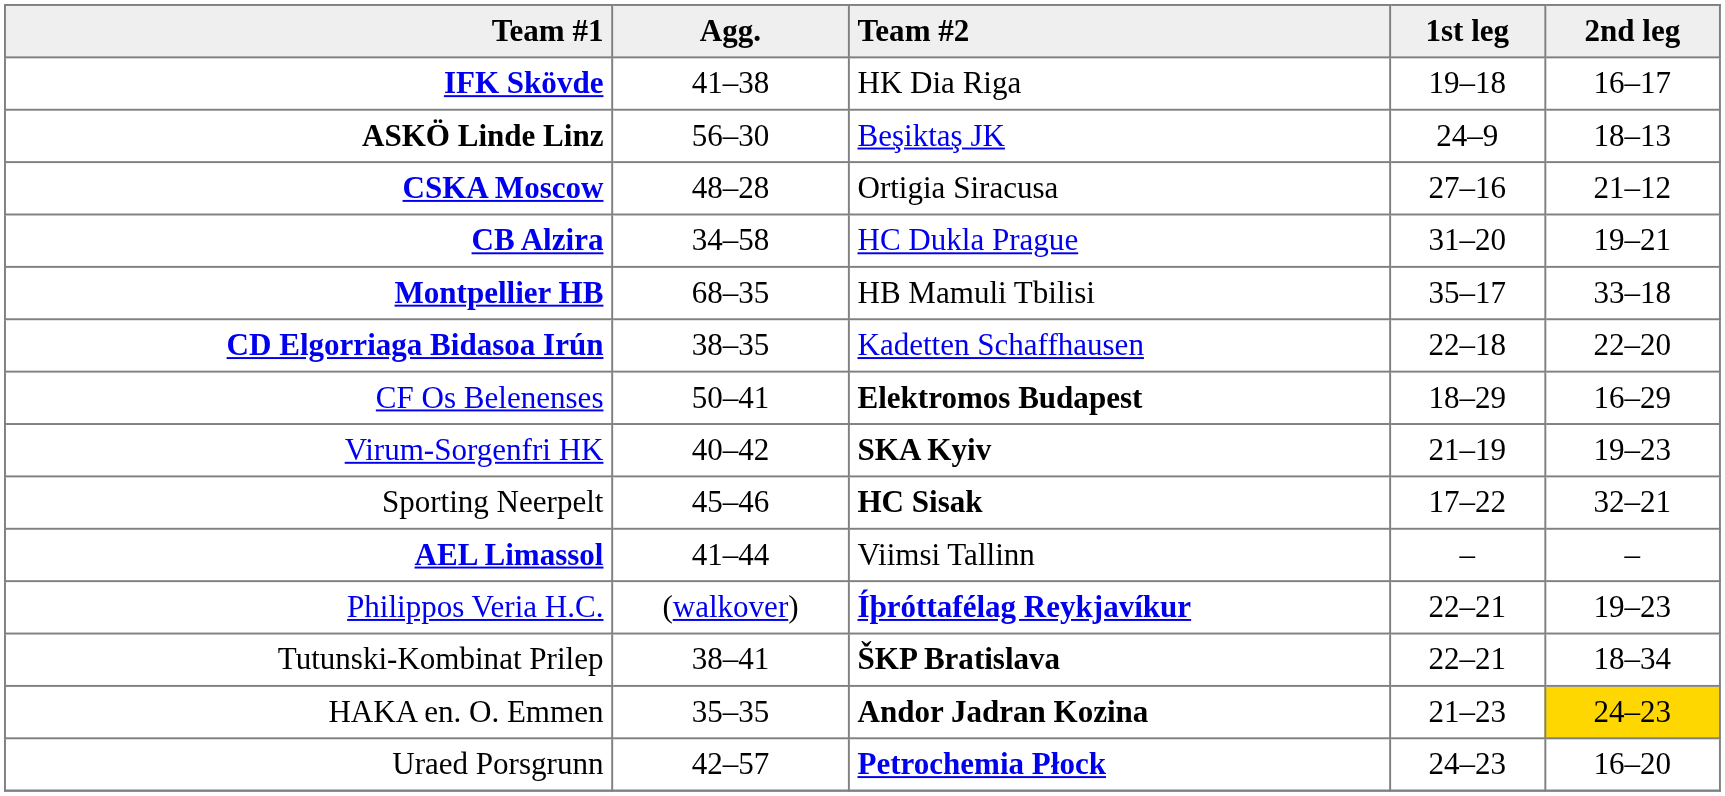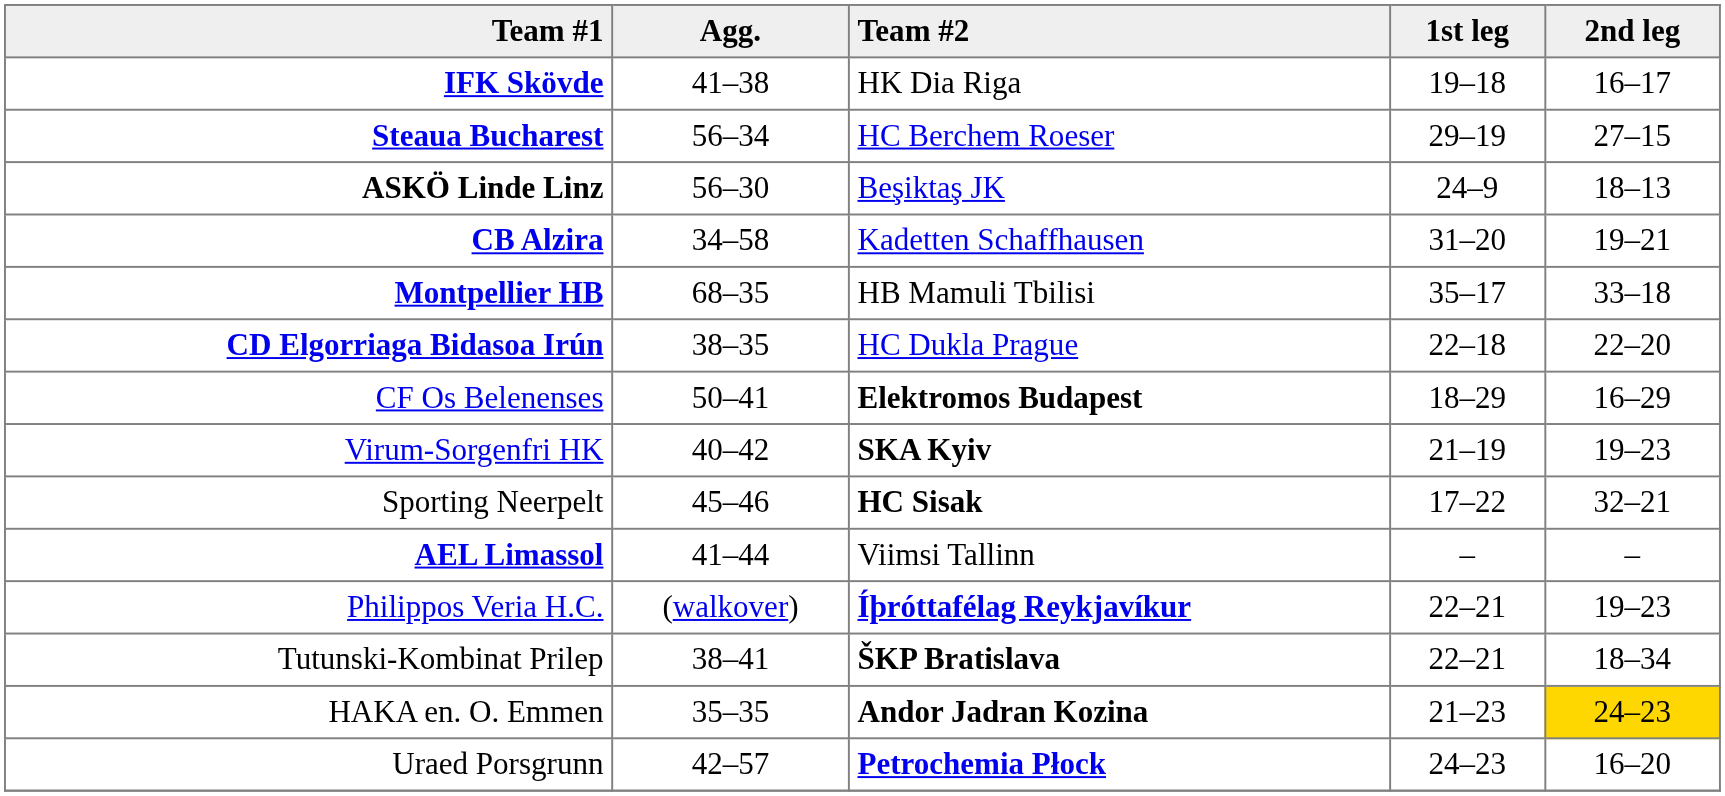 <table border=1 cellspacing=0 cellpadding=4 style="border-collapse: collapse;" width=70%>
 <tr bgcolor="efefef">
 <th align=right>Team #1</th>
 <th>Agg.</th>
 <th align=left>Team #2</th>
 <th>1st leg</th>
 <th>2nd leg</th>
 </tr>
 <tr>
 <td align=right><strong><a href='#'>IFK Skövde</a></strong> </td>
 <td align=center>41–38</td>
 <td> HK Dia Riga</td>
 <td align=center>19–18</td>
 <td align=center>16–17</td>
 </tr>
 <tr>
+<td align=right><strong><a href='#'>Steaua Bucharest</a></strong> </td>
+<td align=center>56–34</td>
+<td> <a href='#'>HC Berchem Roeser</a></td>
+<td align=center>29–19</td>
+<td align=center>27–15</td>
+</tr>
+<tr>
 <td align=right><strong>ASKÖ Linde Linz</strong> </td>
 <td align=center>56–30</td>
 <td> <a href='#'>Beşiktaş JK</a></td>
 <td align=center>24–9</td>
 <td align=center>18–13</td>
 </tr>
 <tr>
-<td align=right><strong><a href='#'>CSKA Moscow</a></strong> </td>
-<td align=center>48–28</td>
-<td> Ortigia Siracusa</td>
-<td align=center>27–16</td>
-<td align=center>21–12</td>
-</tr>
-<tr>
 <td align=right><strong><a href='#'>CB Alzira</a></strong> </td>
 <td align=center>34–58</td>
-<td> <a href='#'>HC Dukla Prague</a></td>
+<td> <a href='#'>Kadetten Schaffhausen</a></td>
 <td align=center>31–20</td>
 <td align=center>19–21</td>
 </tr>
 <tr>
 <td align=right><strong><a href='#'>Montpellier HB</a></strong> </td>
 <td align=center>68–35</td>
 <td> HB Mamuli Tbilisi</td>
 <td align=center>35–17</td>
 <td align=center>33–18</td>
 </tr>
 <tr>
 <td align=right><strong><a href='#'>CD Elgorriaga Bidasoa Irún</a></strong> </td>
 <td align=center>38–35</td>
-<td> <a href='#'>Kadetten Schaffhausen</a></td>
+<td> <a href='#'>HC Dukla Prague</a></td>
 <td align=center>22–18</td>
 <td align=center>22–20</td>
 </tr>
 <tr>
 <td align=right><a href='#'>CF Os Belenenses</a> </td>
 <td align=center>50–41</td>
 <td> <strong>Elektromos Budapest</strong></td>
 <td align=center>18–29</td>
 <td align=center>16–29</td>
 </tr>
 <tr>
 <td align=right><a href='#'>Virum-Sorgenfri HK</a> </td>
 <td align=center>40–42</td>
 <td> <strong>SKA Kyiv</strong></td>
 <td align=center>21–19</td>
 <td align=center>19–23</td>
 </tr>
 <tr>
 <td align=right>Sporting Neerpelt </td>
 <td align=center>45–46</td>
 <td> <strong>HC Sisak</strong></td>
 <td align=center>17–22</td>
 <td align=center>32–21</td>
 </tr>
 <tr>
 <td align=right><strong><a href='#'>AEL Limassol</a></strong> </td>
 <td align=center>41–44</td>
 <td> Viimsi Tallinn</td>
 <td align=center>–</td>
 <td align=center>–</td>
 </tr>
 <tr>
 <td align=right><a href='#'>Philippos Veria H.C.</a> </td>
 <td align=center>(<a href='#'>walkover</a>)</td>
 <td> <strong><a href='#'>Íþróttafélag Reykjavíkur</a></strong></td>
 <td align=center>22–21</td>
 <td align=center>19–23</td>
 </tr>
 <tr>
 <td align=right>Tutunski-Kombinat Prilep </td>
 <td align=center>38–41</td>
 <td> <strong>ŠKP Bratislava</strong></td>
 <td align=center>22–21</td>
 <td align=center>18–34</td>
 </tr>
 <tr>
 <td align=right>HAKA en. O. Emmen </td>
 <td align=center>35–35</td>
 <td> <strong>Andor Jadran Kozina</strong></td>
 <td align=center>21–23</td>
 <td align=center style="background: gold;">24–23</td>
 </tr>
 <tr>
 <td align=right>Uraed Porsgrunn </td>
 <td align=center>42–57</td>
 <td> <strong><a href='#'>Petrochemia Płock</a></strong></td>
 <td align=center>24–23</td>
 <td align=center>16–20</td>
 </tr>
 <tr>
 </tr>
 </table>
